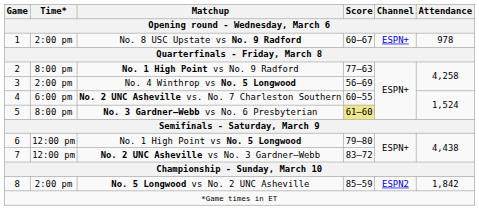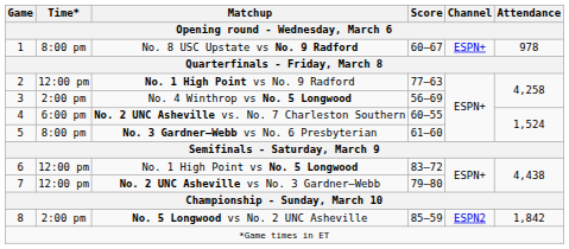 <table class="wikitable" style="font-size: 95%;text-align:center">
 <tr>
 <th>Game</th>
 <th>Time*</th>
 <th>Matchup</th>
 <th>Score</th>
 <th>Channel</th>
 <th>Attendance</th>
 </tr>
 <tr>
 <th colspan="6">Opening round - Wednesday, March 6</th>
 </tr>
 <tr>
 <td align="center">1</td>
-<td>2:00 pm</td>
+<td>8:00 pm</td>
 <td>No. 8 USC Upstate vs <strong>No. 9 Radford</strong></td>
 <td>60–67</td>
 <td><a href='#'>ESPN+</a></td>
 <td>978</td>
 </tr>
 <tr>
 <th colspan="6">Quarterfinals - Friday, March 8</th>
 </tr>
 <tr>
 <td align="center">2</td>
-<td>8:00 pm</td>
+<td>12:00 pm</td>
 <td><strong>No. 1 High Point</strong> vs No. 9 Radford</td>
 <td>77–63</td>
 <td rowspan="4">ESPN+</td>
 <td rowspan="2">4,258</td>
 </tr>
 <tr>
 <td align="center">3</td>
 <td>2:00 pm</td>
 <td>No. 4 Winthrop vs <strong>No. 5 Longwood</strong></td>
 <td>56–69</td>
 </tr>
 <tr>
 <td align="center">4</td>
 <td>6:00 pm</td>
 <td><strong>No. 2 UNC Asheville</strong> vs. No. 7 Charleston Southern</td>
 <td>60–55</td>
 <td rowspan="2">1,524</td>
 </tr>
 <tr>
 <td align="center">5</td>
 <td>8:00 pm</td>
 <td><strong>No. 3 Gardner–Webb</strong> vs No. 6 Presbyterian</td>
-<td style="background: khaki;">61–60</td>
+<td>61–60</td>
 </tr>
 <tr>
 <th colspan="6">Semifinals - Saturday, March 9</th>
 </tr>
 <tr>
 <td align="center">6</td>
 <td>12:00 pm</td>
 <td>No. 1 High Point vs <strong>No. 5 Longwood</strong></td>
-<td>79–80 </td>
+<td>83–72 </td>
 <td rowspan="2">ESPN+</td>
 <td rowspan="2">4,438</td>
 </tr>
 <tr>
 <td align="center">7</td>
 <td>12:00 pm</td>
 <td><strong>No. 2 UNC Asheville</strong> vs No. 3 Gardner–Webb</td>
-<td>83–72 </td>
+<td>79–80 </td>
 </tr>
 <tr>
 <th colspan="6">Championship - Sunday, March 10</th>
 </tr>
 <tr>
 <td align="center">8</td>
 <td>2:00 pm</td>
 <td><strong>No. 5 Longwood</strong> vs No. 2 UNC Asheville</td>
 <td>85–59</td>
 <td><a href='#'>ESPN2</a></td>
 <td>1,842</td>
 </tr>
 <tr>
 <td colspan="6"><small>*Game times in ET</small></td>
 </tr>
 </table>
